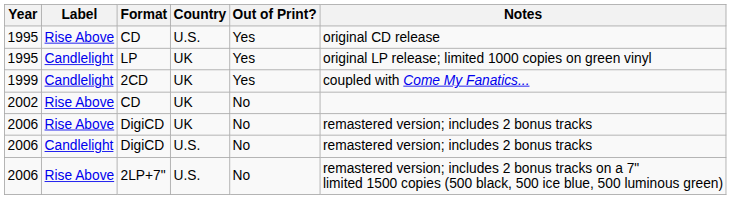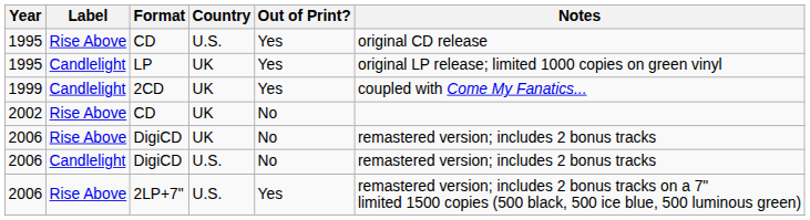 <table class="wikitable">
 <tr>
 <th>Year</th>
 <th>Label</th>
 <th>Format</th>
 <th>Country</th>
 <th>Out of Print?</th>
 <th>Notes</th>
 </tr>
 <tr>
 <td>1995</td>
 <td><a href='#'>Rise Above</a></td>
 <td>CD</td>
 <td>U.S.</td>
 <td>Yes</td>
 <td>original CD release</td>
 </tr>
 <tr>
 <td>1995</td>
 <td><a href='#'>Candlelight</a></td>
 <td>LP</td>
 <td>UK</td>
 <td>Yes</td>
 <td>original LP release; limited 1000 copies on green vinyl</td>
 </tr>
 <tr>
 <td>1999</td>
 <td><a href='#'>Candlelight</a></td>
 <td>2CD</td>
 <td>UK</td>
 <td>Yes</td>
 <td>coupled with <em><a href='#'>Come My Fanatics...</a></em></td>
 </tr>
 <tr>
 <td>2002</td>
 <td><a href='#'>Rise Above</a></td>
 <td>CD</td>
 <td>UK</td>
 <td>No</td>
 <td></td>
 </tr>
 <tr>
 <td>2006</td>
 <td><a href='#'>Rise Above</a></td>
 <td>DigiCD</td>
 <td>UK</td>
 <td>No</td>
 <td>remastered version; includes 2 bonus tracks</td>
 </tr>
 <tr>
 <td>2006</td>
 <td><a href='#'>Candlelight</a></td>
 <td>DigiCD</td>
 <td>U.S.</td>
 <td>No</td>
 <td>remastered version; includes 2 bonus tracks</td>
 </tr>
 <tr>
 <td>2006</td>
 <td><a href='#'>Rise Above</a></td>
 <td>2LP+7"</td>
 <td>U.S.</td>
-<td>No</td>
+<td>Yes</td>
 <td>remastered version; includes 2 bonus tracks on a 7"<br>limited 1500 copies (500 black, 500 ice blue, 500 luminous green)</td>
 </tr>
 </table>
